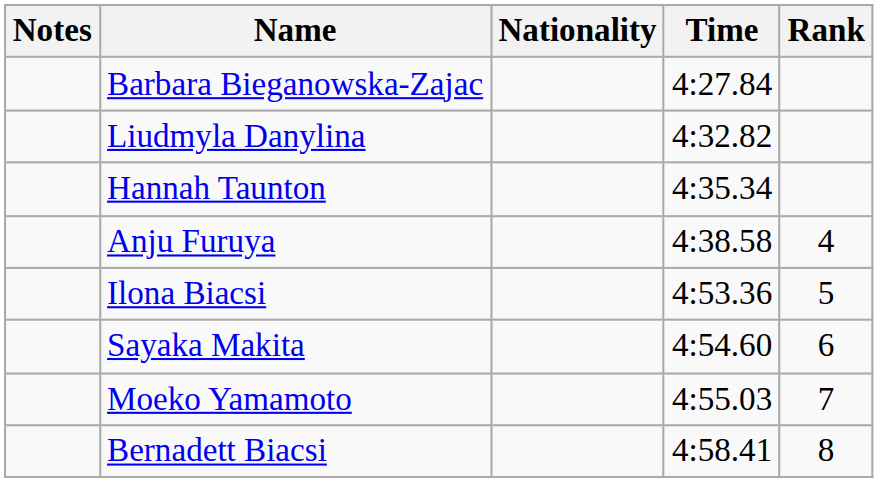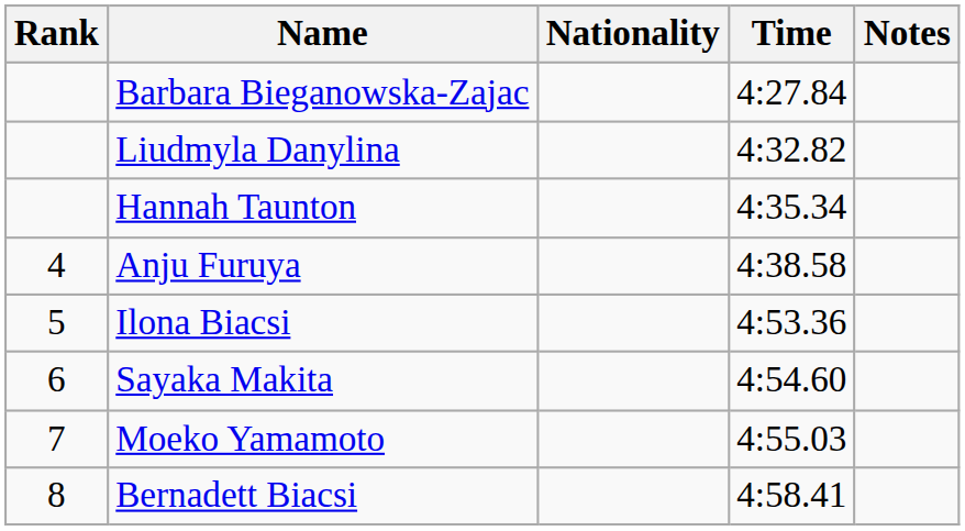 <table class="wikitable sortable" style="text-align:center">
 <tr>
-<th>Notes</th>
+<th>Rank</th>
 <th>Name</th>
 <th>Nationality</th>
 <th>Time</th>
-<th>Rank</th>
+<th>Notes</th>
 </tr>
 <tr>
 <td></td>
 <td align="left"><a href='#'>Barbara Bieganowska-Zajac</a></td>
 <td align="left"></td>
 <td>4:27.84</td>
 <td></td>
 </tr>
 <tr>
 <td></td>
 <td align="left"><a href='#'>Liudmyla Danylina</a></td>
 <td align="left"></td>
 <td>4:32.82</td>
 <td></td>
 </tr>
 <tr>
 <td></td>
 <td align="left"><a href='#'>Hannah Taunton</a></td>
 <td align="left"></td>
 <td>4:35.34</td>
 <td></td>
 </tr>
 <tr>
-<td></td>
+<td>4</td>
 <td align="left"><a href='#'>Anju Furuya</a></td>
 <td align="left"></td>
 <td>4:38.58</td>
-<td>4</td>
+<td></td>
 </tr>
 <tr>
-<td></td>
+<td>5</td>
 <td align="left"><a href='#'>Ilona Biacsi</a></td>
 <td align="left"></td>
 <td>4:53.36</td>
-<td>5</td>
+<td></td>
 </tr>
 <tr>
-<td></td>
+<td>6</td>
 <td align="left"><a href='#'>Sayaka Makita</a></td>
 <td align="left"></td>
 <td>4:54.60</td>
-<td>6</td>
+<td></td>
 </tr>
 <tr>
-<td></td>
+<td>7</td>
 <td align="left"><a href='#'>Moeko Yamamoto</a></td>
 <td align="left"></td>
 <td>4:55.03</td>
-<td>7</td>
+<td></td>
 </tr>
 <tr>
-<td></td>
+<td>8</td>
 <td align="left"><a href='#'>Bernadett Biacsi</a></td>
 <td align="left"></td>
 <td>4:58.41</td>
-<td>8</td>
+<td></td>
 </tr>
 </table>
